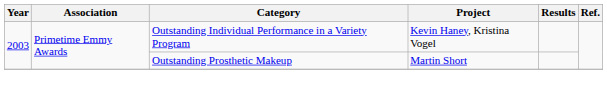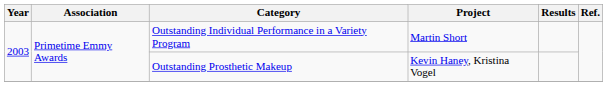 <table class="wikitable">
 <tr>
 <th>Year</th>
 <th>Association</th>
 <th>Category</th>
 <th>Project</th>
 <th>Results</th>
 <th>Ref.</th>
 </tr>
 <tr>
 <td rowspan=2><a href='#'>2003</a></td>
 <td rowspan=2><a href='#'>Primetime Emmy Awards</a></td>
 <td><a href='#'>Outstanding Individual Performance in a Variety Program</a></td>
-<td><a href='#'>Kevin Haney</a>, Kristina Vogel</td>
+<td><a href='#'>Martin Short</a></td>
 <td></td>
 <td rowspan=2></td>
 </tr>
 <tr>
 <td><a href='#'>Outstanding Prosthetic Makeup</a></td>
-<td><a href='#'>Martin Short</a></td>
+<td><a href='#'>Kevin Haney</a>, Kristina Vogel</td>
 <td></td>
 </tr>
 <tr>
 </tr>
 </table>
